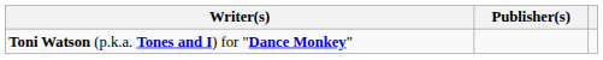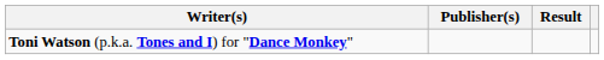 <table class="wikitable" width=100%>
 <tr>
 <th scope="col">Writer(s)</th>
 <th scope="col">Publisher(s)</th>
+<th scope="col">Result</th>
 <th scope="col"></th>
 </tr>
 <tr>
 <td><strong>Toni Watson</strong> (p.k.a. <strong><a href='#'>Tones and I</a></strong>) for "<strong><a href='#'>Dance Monkey</a></strong>"</td>
 <td></td>
 <td></td>
+<td></td>
 </tr>
 </table>
